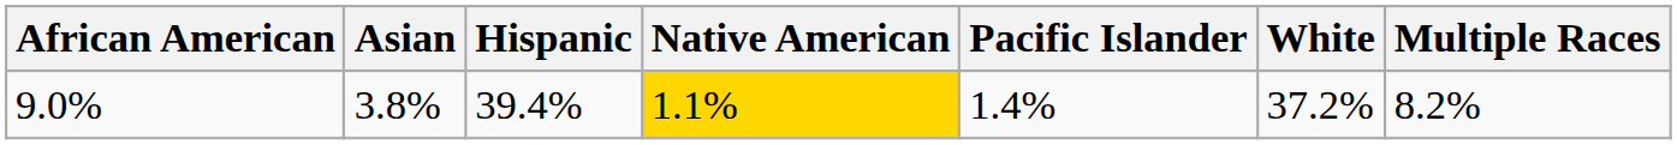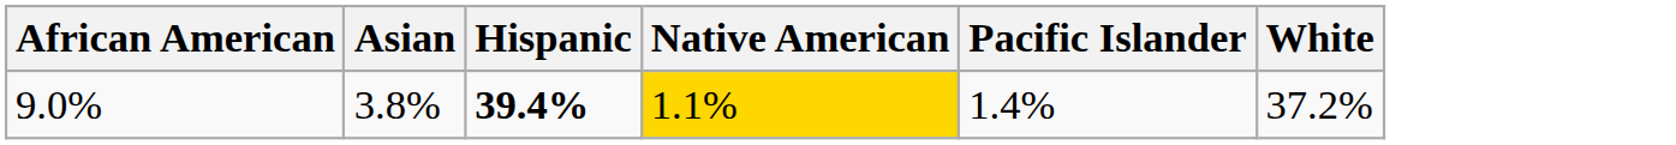 <table class="wikitable">
 <tr>
 <th>African American</th>
 <th>Asian</th>
 <th>Hispanic</th>
 <th>Native American</th>
 <th>Pacific Islander</th>
 <th>White</th>
-<th>Multiple Races</th>
 </tr>
 <tr>
 <td>9.0%</td>
 <td>3.8%</td>
-<td>39.4%</td>
+<td><strong>39.4%</strong></td>
 <td style="background: gold;">1.1%</td>
 <td>1.4%</td>
 <td>37.2%</td>
-<td>8.2%</td>
 </tr>
 </table>
